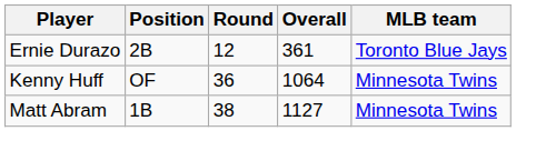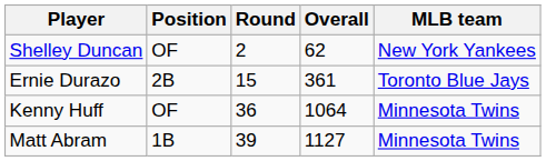 <table class="wikitable">
 <tr>
 <th>Player</th>
 <th>Position</th>
 <th>Round</th>
 <th>Overall</th>
 <th>MLB team</th>
 </tr>
 <tr>
+<td><a href='#'>Shelley Duncan</a></td>
+<td>OF</td>
+<td>2</td>
+<td>62</td>
+<td><a href='#'>New York Yankees</a></td>
+</tr>
+<tr>
 <td>Ernie Durazo</td>
 <td>2B</td>
-<td>12</td>
+<td>15</td>
 <td>361</td>
 <td><a href='#'>Toronto Blue Jays</a></td>
 </tr>
 <tr>
 <td>Kenny Huff</td>
 <td>OF</td>
 <td>36</td>
 <td>1064</td>
 <td><a href='#'>Minnesota Twins</a></td>
 </tr>
 <tr>
 <td>Matt Abram</td>
 <td>1B</td>
-<td>38</td>
+<td>39</td>
 <td>1127</td>
 <td><a href='#'>Minnesota Twins</a></td>
 </tr>
 </table>
